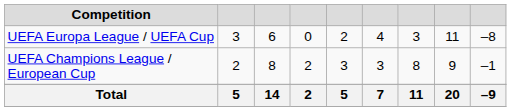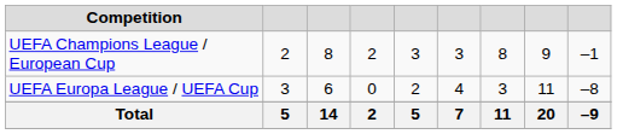 <table class="wikitable" style="text-align: center;">
 <tr>
 <th width="244" style="background:#DCDCDC">Competition</th>
 <th width="35" style="background:#DCDCDC"></th>
 <th width="35" style="background:#DCDCDC"></th>
 <th width="35" style="background:#DCDCDC"></th>
 <th width="35" style="background:#DCDCDC"></th>
 <th width="35" style="background:#DCDCDC"></th>
 <th width="35" style="background:#DCDCDC"></th>
 <th width="35" style="background:#DCDCDC"></th>
 <th width="35" style="background:#DCDCDC"></th>
 </tr>
 <tr>
+<td align=left><a href='#'>UEFA Champions League</a> / <a href='#'>European Cup</a></td>
+<td>2</td>
+<td>8</td>
+<td>2</td>
+<td>3</td>
+<td>3</td>
+<td>8</td>
+<td>9</td>
+<td>–1</td>
+</tr>
+<tr>
 <td align=left><a href='#'>UEFA Europa League</a> / <a href='#'>UEFA Cup</a></td>
 <td>3</td>
 <td>6</td>
 <td>0</td>
 <td>2</td>
 <td>4</td>
 <td>3</td>
 <td>11</td>
 <td>–8</td>
-</tr>
-<tr>
-<td align=left><a href='#'>UEFA Champions League</a> / <a href='#'>European Cup</a></td>
-<td>2</td>
-<td>8</td>
-<td>2</td>
-<td>3</td>
-<td>3</td>
-<td>8</td>
-<td>9</td>
-<td>–1</td>
 </tr>
 <tr>
 </tr>
 <tr class="sortbottom">
 <th>Total</th>
 <th>5</th>
 <th>14</th>
 <th>2</th>
 <th>5</th>
 <th>7</th>
 <th>11</th>
 <th>20</th>
 <th>–9</th>
 </tr>
 <tr>
 </tr>
 </table>
